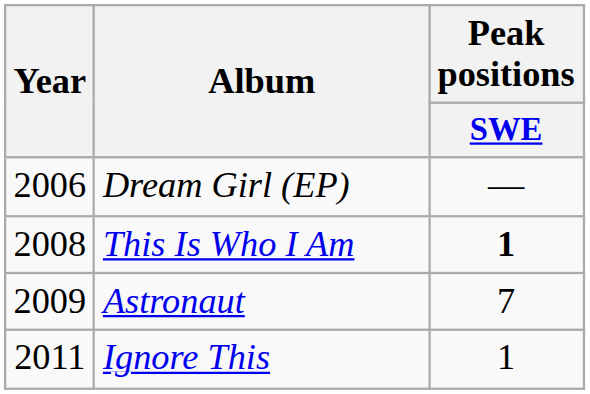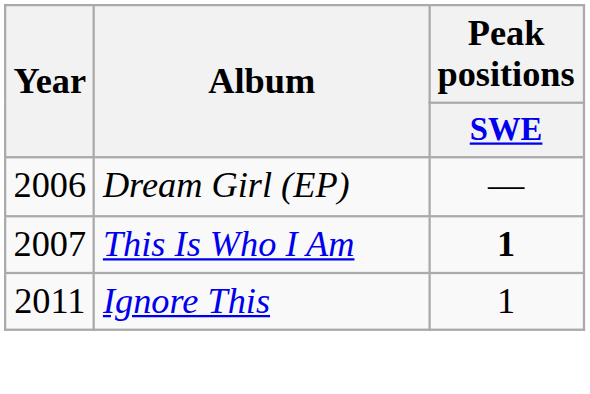 <table class="wikitable">
 <tr>
 <th rowspan="2" style="text-align:center; width:10px;">Year</th>
 <th rowspan="2" style="text-align:center; width:140px;">Album</th>
 <th style="text-align:center; width:20px;">Peak positions</th>
 </tr>
 <tr>
 <th scope="col" style="width:3em;font-size:90%;"><a href='#'>SWE</a><br></th>
 </tr>
 <tr>
 <td style="text-align:center;">2006</td>
 <td><em>Dream Girl (EP)</em></td>
 <td style="text-align:center;">—</td>
 </tr>
 <tr>
-<td style="text-align:center;">2008</td>
+<td style="text-align:center;">2007</td>
 <td><em><a href='#'>This Is Who I Am</a></em></td>
 <td style="text-align:center;"><strong>1</strong></td>
-</tr>
-<tr>
-<td style="text-align:center;">2009</td>
-<td><em><a href='#'>Astronaut</a></em></td>
-<td style="text-align:center;">7</td>
 </tr>
 <tr>
 <td style="text-align:center;">2011</td>
 <td><em><a href='#'>Ignore This</a></em></td>
 <td style="text-align:center;">1</td>
 </tr>
 </table>
